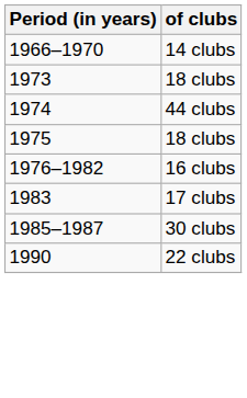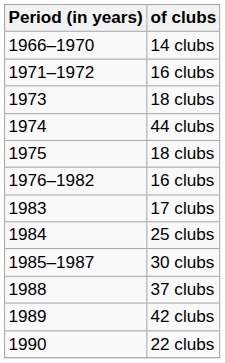 <table class="wikitable sortable mw-collapsible">
 <tr>
 <th>Period (in years)</th>
 <th> of clubs</th>
 </tr>
 <tr>
 <td>1966–1970</td>
 <td>14 clubs</td>
+</tr>
+<tr>
+<td>1971–1972</td>
+<td>16 clubs</td>
 </tr>
 <tr>
 <td>1973</td>
 <td>18 clubs</td>
 </tr>
 <tr>
 <td>1974</td>
 <td>44 clubs</td>
 </tr>
 <tr>
 <td>1975</td>
 <td>18 clubs</td>
 </tr>
 <tr>
 <td>1976–1982</td>
 <td>16 clubs</td>
 </tr>
 <tr>
 <td>1983</td>
 <td>17 clubs</td>
 </tr>
 <tr>
+<td>1984</td>
+<td>25 clubs</td>
+</tr>
+<tr>
 <td>1985–1987</td>
 <td>30 clubs</td>
+</tr>
+<tr>
+<td>1988</td>
+<td>37 clubs</td>
+</tr>
+<tr>
+<td>1989</td>
+<td>42 clubs</td>
 </tr>
 <tr>
 <td>1990</td>
 <td>22 clubs</td>
 </tr>
 <tr>
 </tr>
 </table>
